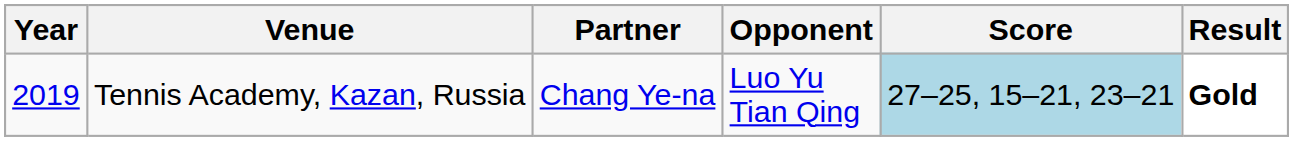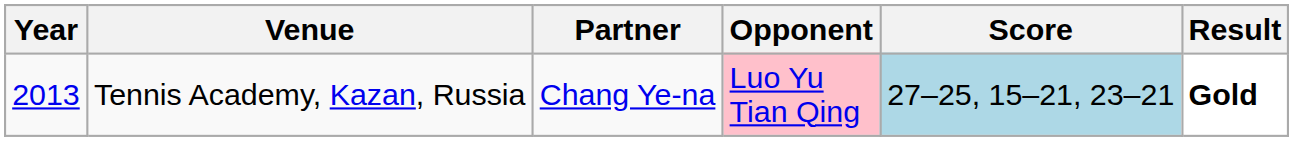 <table class="sortable wikitable" style="font-size: 90%;">
 <tr>
 <th>Year</th>
 <th>Venue</th>
 <th>Partner</th>
 <th>Opponent</th>
 <th>Score</th>
 <th>Result</th>
 </tr>
 <tr>
-<td align="center"><a href='#'>2019</a></td>
+<td align="center"><a href='#'>2013</a></td>
 <td align="left">Tennis Academy, <a href='#'>Kazan</a>, Russia</td>
 <td align="left"> <a href='#'>Chang Ye-na</a></td>
-<td align="left"> <a href='#'>Luo Yu</a><br> <a href='#'>Tian Qing</a></td>
+<td align="left" style="background: pink;"> <a href='#'>Luo Yu</a><br> <a href='#'>Tian Qing</a></td>
 <td align="left" style="background: lightblue;">27–25, 15–21, 23–21</td>
 <td style="text-align:left; background:white"> <strong>Gold</strong></td>
 </tr>
 </table>
